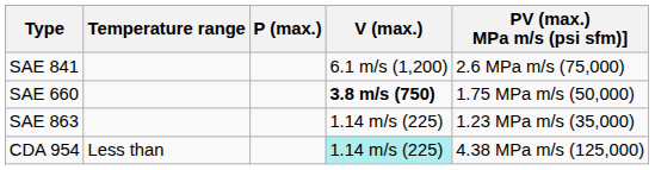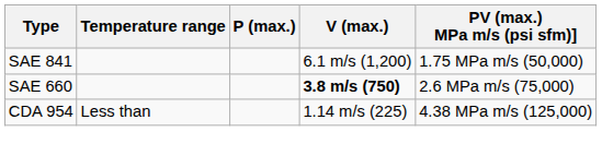 <table class="wikitable">
 <tr>
 <th>Type</th>
 <th>Temperature range</th>
 <th>P (max.)<br></th>
 <th>V (max.)<br></th>
 <th>PV (max.) <br>MPa m/s (psi sfm)]</th>
 </tr>
 <tr>
 <td>SAE 841</td>
 <td></td>
 <td></td>
 <td>6.1 m/s (1,200)</td>
-<td>2.6 MPa m/s (75,000)</td>
+<td>1.75 MPa m/s (50,000)</td>
 </tr>
 <tr>
 <td>SAE 660</td>
 <td></td>
 <td></td>
 <td><strong>3.8 m/s (750)</strong></td>
-<td>1.75 MPa m/s (50,000)</td>
-</tr>
-<tr>
-<td>SAE 863</td>
-<td></td>
-<td></td>
-<td>1.14 m/s (225)</td>
-<td>1.23 MPa m/s (35,000)</td>
+<td>2.6 MPa m/s (75,000)</td>
 </tr>
 <tr>
 <td>CDA 954</td>
 <td>Less than </td>
 <td></td>
-<td style="background: paleturquoise;">1.14 m/s (225)</td>
+<td>1.14 m/s (225)</td>
 <td>4.38 MPa m/s (125,000)</td>
 </tr>
 </table>
